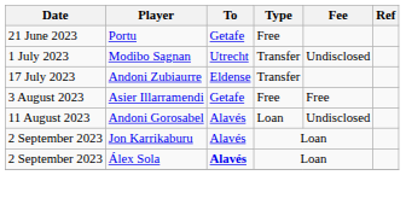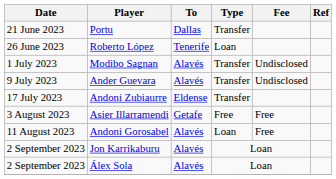 <table class="wikitable">
 <tr>
 <th>Date</th>
 <th>Player</th>
 <th>To</th>
 <th>Type</th>
 <th>Fee</th>
 <th>Ref</th>
 </tr>
 <tr>
 <td>21 June 2023</td>
 <td> <a href='#'>Portu</a></td>
-<td><a href='#'>Getafe</a></td>
-<td>Free</td>
+<td> <a href='#'>Dallas</a></td>
+<td>Transfer</td>
+<td></td>
+<td></td>
+</tr>
+<tr>
+<td>26 June 2023</td>
+<td> <a href='#'>Roberto López</a></td>
+<td><a href='#'>Tenerife</a></td>
+<td>Loan</td>
 <td></td>
 <td></td>
 </tr>
 <tr>
 <td>1 July 2023</td>
 <td> <a href='#'>Modibo Sagnan</a></td>
-<td> <a href='#'>Utrecht</a></td>
+<td><a href='#'>Alavés</a></td>
+<td>Transfer</td>
+<td>Undisclosed</td>
+<td></td>
+</tr>
+<tr>
+<td>9 July 2023</td>
+<td> <a href='#'>Ander Guevara</a></td>
+<td><a href='#'>Alavés</a></td>
 <td>Transfer</td>
 <td>Undisclosed</td>
 <td></td>
 </tr>
 <tr>
 <td>17 July 2023</td>
 <td> <a href='#'>Andoni Zubiaurre</a></td>
 <td><a href='#'>Eldense</a></td>
 <td>Transfer</td>
 <td></td>
 <td></td>
 </tr>
 <tr>
 <td>3 August 2023</td>
 <td> <a href='#'>Asier Illarramendi</a></td>
 <td><a href='#'>Getafe</a></td>
 <td>Free</td>
 <td>Free</td>
 <td></td>
 </tr>
 <tr>
 <td>11 August 2023</td>
 <td> <a href='#'>Andoni Gorosabel</a></td>
 <td><a href='#'>Alavés</a></td>
 <td>Loan</td>
-<td>Undisclosed</td>
+<td>Free</td>
 <td></td>
 </tr>
 <tr>
 <td>2 September 2023</td>
 <td> <a href='#'>Jon Karrikaburu</a></td>
 <td><a href='#'>Alavés</a></td>
 <td colspan=2 align=center>Loan</td>
 <td></td>
 </tr>
 <tr>
 <td>2 September 2023</td>
 <td> <a href='#'>Álex Sola</a></td>
-<td><strong><a href='#'>Alavés</a></strong></td>
+<td><a href='#'>Alavés</a></td>
 <td colspan=2 align=center>Loan</td>
 <td></td>
 </tr>
 <tr>
 </tr>
 </table>
